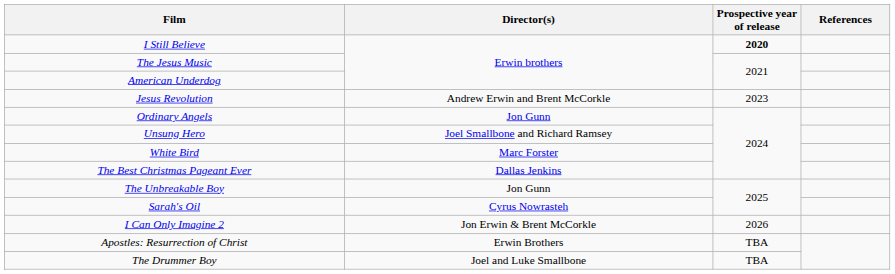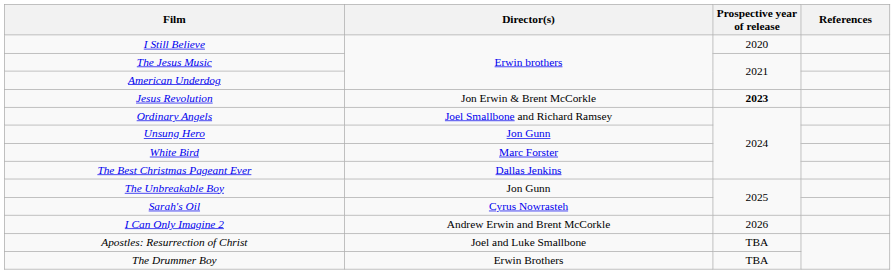 <table class="wikitable sortable plainrowheaders" style="text-align:center;">
 <tr>
 <th scope="col">Film</th>
 <th scope="col">Director(s)</th>
 <th scope="col" style="width:10%;">Prospective year of release</th>
 <th scope="col" style="width:10%; text-align:center;">References</th>
 </tr>
 <tr>
 <td style="text-align:center;"><em><a href='#'>I Still Believe</a></em></td>
 <td style="text-align:center;" rowspan="3"><a href='#'>Erwin brothers</a></td>
-<td style="text-align:center;"><strong>2020</strong></td>
+<td style="text-align:center;">2020</td>
 <td style="text-align:center;" rowspan="1"></td>
 </tr>
 <tr>
 <td style="text-align:center;"><em><a href='#'>The Jesus Music</a></em></td>
 <td style="text-align:center;" rowspan="2">2021</td>
 <td style="text-align:center;"></td>
 </tr>
 <tr>
 <td style="text-align:center;"><em><a href='#'>American Underdog</a></em></td>
 <td style="text-align:center;" rowspan="1"></td>
 </tr>
 <tr>
 <td style="text-align:center;"><em><a href='#'>Jesus Revolution</a></em></td>
-<td style="text-align:center;">Andrew Erwin and Brent McCorkle</td>
-<td style="text-align:center;">2023</td>
+<td style="text-align:center;">Jon Erwin & Brent McCorkle</td>
+<td style="text-align:center;"><strong>2023</strong></td>
 <td style="text-align:center;"></td>
 </tr>
 <tr>
 <td style="text-align:center;"><em><a href='#'>Ordinary Angels</a></em></td>
-<td style="text-align:center;"><a href='#'>Jon Gunn</a></td>
+<td style="text-align:center;"><a href='#'>Joel Smallbone</a> and Richard Ramsey</td>
 <td style="text-align:center;" rowspan="4">2024</td>
 <td style="text-align:center;"></td>
 </tr>
 <tr>
 <td style="text-align:center;"><em><a href='#'>Unsung Hero</a></em></td>
-<td style="text-align:center;"><a href='#'>Joel Smallbone</a> and Richard Ramsey</td>
+<td style="text-align:center;"><a href='#'>Jon Gunn</a></td>
 <td style="text-align:center;"></td>
 </tr>
 <tr>
 <td style="text-align:center;"><em><a href='#'>White Bird</a></em></td>
 <td style="text-align:center;"><a href='#'>Marc Forster</a></td>
 <td style="text-align:center;"></td>
 </tr>
 <tr>
 <td style="text-align:center;"><em><a href='#'>The Best Christmas Pageant Ever</a></em></td>
 <td style="text-align:center;"><a href='#'>Dallas Jenkins</a></td>
 <td style="text-align:center;"></td>
 </tr>
 <tr>
 <td style="text-align:center;"><em><a href='#'>The Unbreakable Boy</a></em></td>
 <td style="text-align:center;">Jon Gunn</td>
 <td style="text-align:center;" rowspan="2">2025</td>
 <td style="text-align:center;"></td>
 </tr>
 <tr>
 <td style="text-align:center;"><em><a href='#'>Sarah's Oil</a></em></td>
 <td style="text-align:center;"><a href='#'>Cyrus Nowrasteh</a></td>
 <td style="text-align:center;"></td>
 </tr>
 <tr>
 <td style="text-align:center;"><em><a href='#'>I Can Only Imagine 2</a></em></td>
-<td style="text-align:center;">Jon Erwin & Brent McCorkle</td>
+<td style="text-align:center;">Andrew Erwin and Brent McCorkle</td>
 <td style="text-align:center;">2026</td>
 <td style="text-align:center;"></td>
 </tr>
 <tr>
 <td style="text-align:center;"><em>Apostles: Resurrection of Christ</em></td>
-<td style="text-align:center;">Erwin Brothers</td>
+<td style="text-align:center;">Joel and Luke Smallbone</td>
 <td style="text-align:center;">TBA</td>
 <td rowspan="2"></td>
 </tr>
 <tr>
 <td style="text-align:center;"><em>The Drummer Boy</em></td>
-<td style="text-align:center;">Joel and Luke Smallbone</td>
+<td style="text-align:center;">Erwin Brothers</td>
 <td style="text-align:center;">TBA</td>
 </tr>
 </table>
